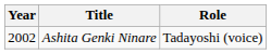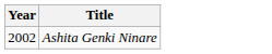 <table class="wikitable">
 <tr>
 <th>Year</th>
 <th>Title</th>
-<th>Role</th>
 </tr>
 <tr>
 <td>2002</td>
 <td><em>Ashita Genki Ninare</em></td>
-<td>Tadayoshi (voice)</td>
 </tr>
 </table>
